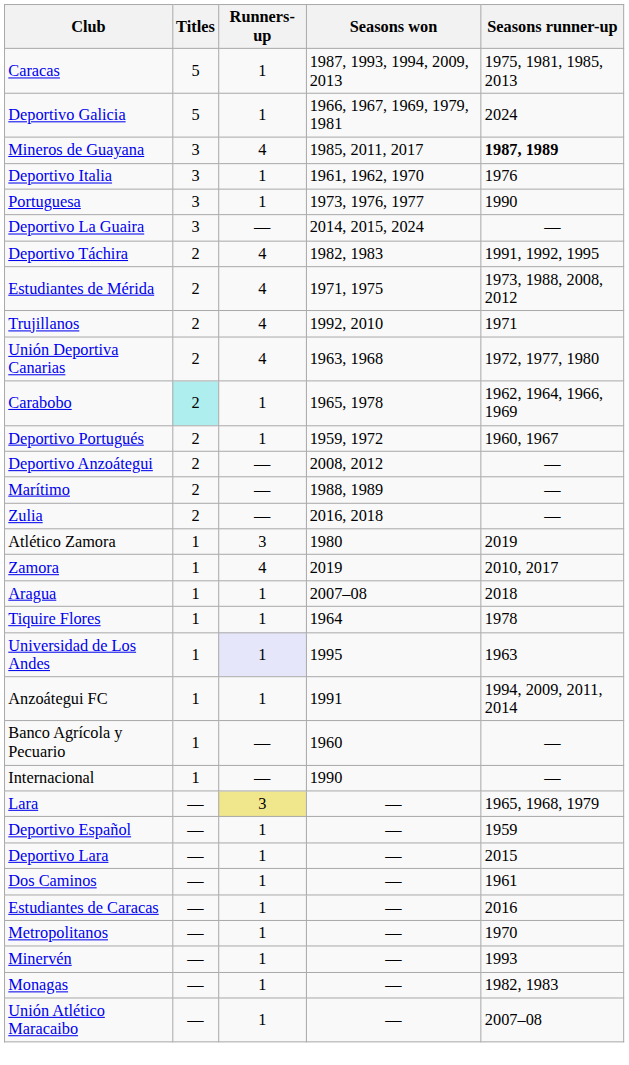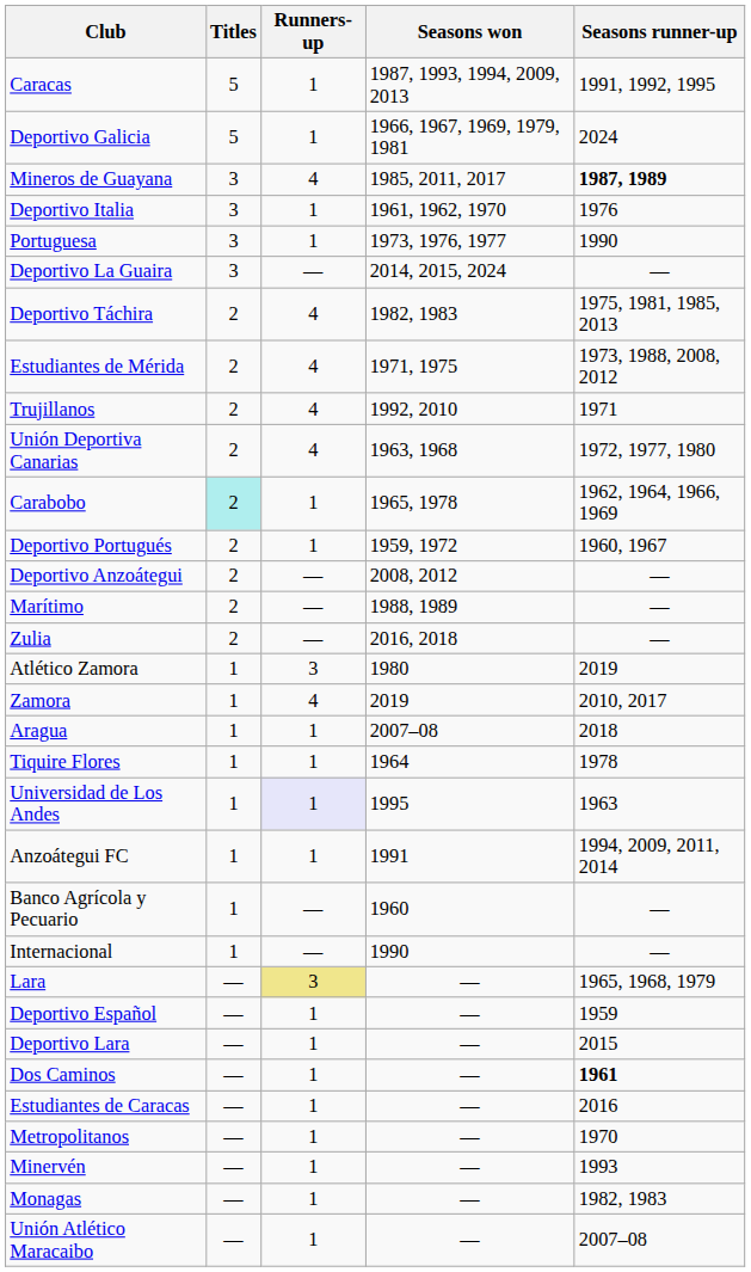 <table class="wikitable sortable plainrowheaders">
 <tr>
 <th scope=col>Club</th>
 <th scope=col>Titles</th>
 <th scope=col>Runners-up</th>
 <th scope=col>Seasons won</th>
 <th scope=col>Seasons runner-up</th>
 </tr>
 <tr>
 <td><a href='#'>Caracas</a></td>
 <td align="center">5</td>
 <td align="center">1</td>
 <td>1987, 1993, 1994, 2009, 2013</td>
-<td>1975, 1981, 1985, 2013</td>
+<td>1991, 1992, 1995</td>
 </tr>
 <tr>
 <td><a href='#'>Deportivo Galicia</a></td>
 <td align="center">5</td>
 <td align="center">1</td>
 <td>1966, 1967, 1969, 1979, 1981</td>
 <td>2024</td>
 </tr>
 <tr>
 <td><a href='#'>Mineros de Guayana</a></td>
 <td align="center">3</td>
 <td align="center">4</td>
 <td>1985, 2011, 2017</td>
 <td><strong>1987, 1989</strong></td>
 </tr>
 <tr>
 <td><a href='#'>Deportivo Italia</a></td>
 <td align="center">3</td>
 <td align="center">1</td>
 <td>1961, 1962, 1970</td>
 <td>1976</td>
 </tr>
 <tr>
 <td><a href='#'>Portuguesa</a></td>
 <td align="center">3</td>
 <td align="center">1</td>
 <td>1973, 1976, 1977</td>
 <td>1990</td>
 </tr>
 <tr>
 <td><a href='#'>Deportivo La Guaira</a></td>
 <td align="center">3</td>
 <td align=center>—</td>
 <td>2014, 2015, 2024</td>
 <td align=center>—</td>
 </tr>
 <tr>
 <td><a href='#'>Deportivo Táchira</a></td>
 <td align="center">2</td>
 <td align="center">4</td>
 <td>1982, 1983</td>
-<td>1991, 1992, 1995</td>
+<td>1975, 1981, 1985, 2013</td>
 </tr>
 <tr>
 <td><a href='#'>Estudiantes de Mérida</a></td>
 <td align="center">2</td>
 <td align=center>4</td>
 <td>1971, 1975</td>
 <td>1973, 1988, 2008, 2012</td>
 </tr>
 <tr>
 <td><a href='#'>Trujillanos</a></td>
 <td align="center">2</td>
 <td align=center>4</td>
 <td>1992, 2010</td>
 <td>1971</td>
 </tr>
 <tr>
 <td><a href='#'>Unión Deportiva Canarias</a></td>
 <td align="center">2</td>
 <td align=center>4</td>
 <td>1963, 1968</td>
 <td>1972, 1977, 1980</td>
 </tr>
 <tr>
 <td><a href='#'>Carabobo</a></td>
 <td align="center" style="background: paleturquoise;">2</td>
 <td align=center>1</td>
 <td>1965, 1978</td>
 <td>1962, 1964, 1966, 1969</td>
 </tr>
 <tr>
 <td><a href='#'>Deportivo Portugués</a></td>
 <td align="center">2</td>
 <td align=center>1</td>
 <td>1959, 1972</td>
 <td>1960, 1967</td>
 </tr>
 <tr>
 <td><a href='#'>Deportivo Anzoátegui</a></td>
 <td align="center">2</td>
 <td align=center>—</td>
 <td>2008, 2012</td>
 <td align=center>—</td>
 </tr>
 <tr>
 <td><a href='#'>Marítimo</a></td>
 <td align="center">2</td>
 <td align=center>—</td>
 <td>1988, 1989</td>
 <td align=center>—</td>
 </tr>
 <tr>
 <td><a href='#'>Zulia</a></td>
 <td align="center">2</td>
 <td align=center>—</td>
 <td>2016, 2018</td>
 <td align=center>—</td>
 </tr>
 <tr>
 <td>Atlético Zamora</td>
 <td align="center">1</td>
 <td align=center>3</td>
 <td>1980</td>
 <td>2019</td>
 </tr>
 <tr>
 <td><a href='#'>Zamora</a></td>
 <td align="center">1</td>
 <td align=center>4</td>
 <td>2019</td>
 <td>2010, 2017</td>
 </tr>
 <tr>
 <td><a href='#'>Aragua</a></td>
 <td align="center">1</td>
 <td align=center>1</td>
 <td>2007–08</td>
 <td>2018</td>
 </tr>
 <tr>
 <td><a href='#'>Tiquire Flores</a></td>
 <td align="center">1</td>
 <td align=center>1</td>
 <td>1964</td>
 <td>1978</td>
 </tr>
 <tr>
 <td><a href='#'>Universidad de Los Andes</a></td>
 <td align="center">1</td>
 <td align=center style="background: lavender;">1</td>
 <td>1995</td>
 <td>1963</td>
 </tr>
 <tr>
 <td>Anzoátegui FC</td>
 <td align="center">1</td>
 <td align=center>1</td>
 <td>1991</td>
 <td>1994, 2009, 2011, 2014</td>
 </tr>
 <tr>
 <td>Banco Agrícola y Pecuario</td>
 <td align="center">1</td>
 <td align=center>—</td>
 <td>1960</td>
 <td align=center>—</td>
 </tr>
 <tr>
 <td>Internacional</td>
 <td align="center">1</td>
 <td align=center>—</td>
 <td>1990</td>
 <td align=center>—</td>
 </tr>
 <tr>
 <td><a href='#'>Lara</a></td>
 <td align=center>—</td>
 <td align="center" style="background: khaki;">3</td>
 <td align=center>—</td>
 <td>1965, 1968, 1979</td>
 </tr>
 <tr>
 <td><a href='#'>Deportivo Español</a></td>
 <td align=center>—</td>
 <td align="center">1</td>
 <td align=center>—</td>
 <td>1959</td>
 </tr>
 <tr>
 <td><a href='#'>Deportivo Lara</a></td>
 <td align=center>—</td>
 <td align="center">1</td>
 <td align=center>—</td>
 <td>2015</td>
 </tr>
 <tr>
 <td><a href='#'>Dos Caminos</a></td>
 <td align=center>—</td>
 <td align="center">1</td>
 <td align=center>—</td>
-<td>1961</td>
+<td><strong>1961</strong></td>
 </tr>
 <tr>
 <td><a href='#'>Estudiantes de Caracas</a></td>
 <td align=center>—</td>
 <td align="center">1</td>
 <td align=center>—</td>
 <td>2016</td>
 </tr>
 <tr>
 <td><a href='#'>Metropolitanos</a></td>
 <td align=center>—</td>
 <td align="center">1</td>
 <td align=center>—</td>
 <td>1970</td>
 </tr>
 <tr>
 <td><a href='#'>Minervén</a></td>
 <td align=center>—</td>
 <td align="center">1</td>
 <td align=center>—</td>
 <td>1993</td>
 </tr>
 <tr>
 <td><a href='#'>Monagas</a></td>
 <td align=center>—</td>
 <td align="center">1</td>
 <td align=center>—</td>
 <td>1982, 1983</td>
 </tr>
 <tr>
 <td><a href='#'>Unión Atlético Maracaibo</a></td>
 <td align=center>—</td>
 <td align="center">1</td>
 <td align=center>—</td>
 <td>2007–08</td>
 </tr>
 </table>
